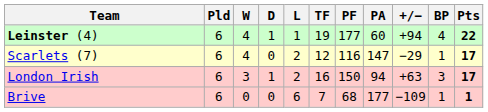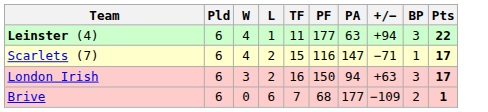 <table class="wikitable" style="text-align: center;">
 <tr>
 <th width="200">Team</th>
 <th width="20">Pld</th>
 <th width="20">W</th>
-<th width="20">D</th>
 <th width="20">L</th>
 <th width="20">TF</th>
 <th width="20">PF</th>
 <th width="20">PA</th>
 <th width="25">+/−</th>
 <th width="20">BP</th>
 <th width="20">Pts</th>
 </tr>
 <tr bgcolor="#ccffcc">
 <td align=left> <strong>Leinster</strong> (4)</td>
 <td>6</td>
 <td>4</td>
 <td>1</td>
-<td>1</td>
-<td>19</td>
+<td>11</td>
 <td>177</td>
-<td>60</td>
+<td>63</td>
 <td>+94</td>
-<td>4</td>
+<td>3</td>
 <td><strong>22</strong></td>
 </tr>
 <tr bgcolor="#ffffcc">
 <td align=left> <a href='#'>Scarlets</a> (7)</td>
 <td>6</td>
 <td>4</td>
-<td>0</td>
 <td>2</td>
-<td>12</td>
+<td>15</td>
 <td>116</td>
 <td>147</td>
-<td>−29</td>
+<td>−71</td>
 <td>1</td>
 <td><strong>17</strong></td>
 </tr>
 <tr bgcolor="#ffcccc">
 <td align=left> <a href='#'>London Irish</a></td>
 <td>6</td>
 <td>3</td>
-<td>1</td>
 <td>2</td>
 <td>16</td>
 <td>150</td>
 <td>94</td>
 <td>+63</td>
 <td>3</td>
 <td><strong>17</strong></td>
 </tr>
 <tr bgcolor="#ffcccc">
 <td align=left> <a href='#'>Brive</a></td>
 <td>6</td>
 <td>0</td>
-<td>0</td>
 <td>6</td>
 <td>7</td>
 <td>68</td>
 <td>177</td>
 <td>−109</td>
-<td>1</td>
+<td>2</td>
 <td><strong>1</strong></td>
 </tr>
 </table>
